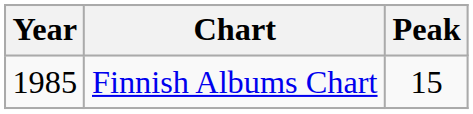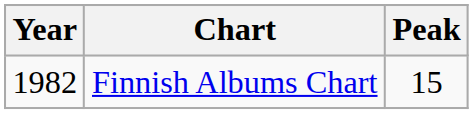 <table class="wikitable">
 <tr>
 <th>Year</th>
 <th>Chart</th>
 <th>Peak</th>
 </tr>
 <tr>
-<td>1985</td>
+<td>1982</td>
 <td><a href='#'>Finnish Albums Chart</a></td>
 <td style="text-align:center;">15</td>
 </tr>
 </table>
